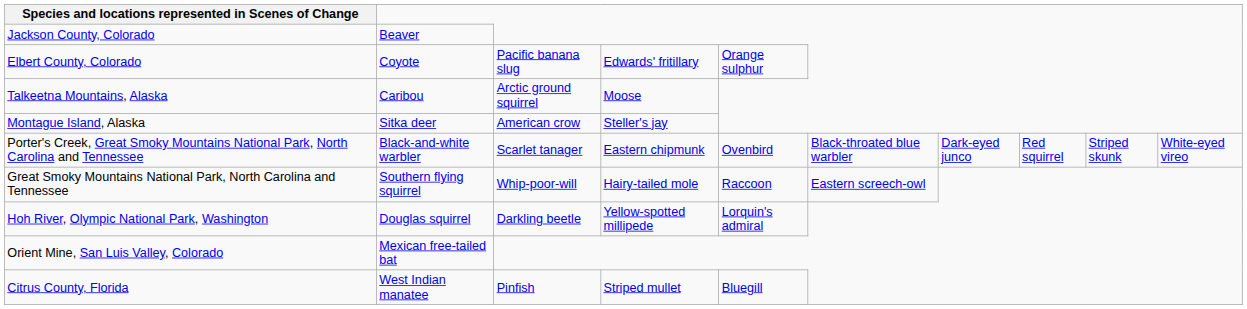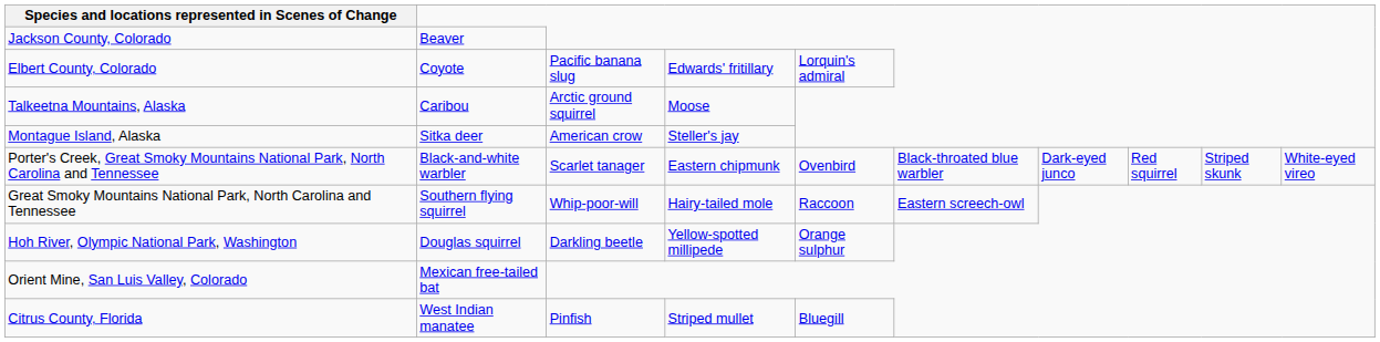 <table class="wikitable collapsible collapsed">
 <tr>
 <th>Species and locations represented in Scenes of Change</th>
 </tr>
 <tr>
 <td><a href='#'>Jackson County, Colorado</a></td>
 <td><a href='#'>Beaver</a></td>
 </tr>
 <tr>
 <td><a href='#'>Elbert County, Colorado</a></td>
 <td><a href='#'>Coyote</a></td>
 <td><a href='#'>Pacific banana slug</a></td>
 <td><a href='#'>Edwards' fritillary</a></td>
-<td><a href='#'>Orange sulphur</a></td>
+<td><a href='#'>Lorquin's admiral</a></td>
 </tr>
 <tr>
 <td><a href='#'>Talkeetna Mountains</a>, <a href='#'>Alaska</a></td>
 <td><a href='#'>Caribou</a></td>
 <td><a href='#'>Arctic ground squirrel</a></td>
 <td><a href='#'>Moose</a></td>
 </tr>
 <tr>
 <td><a href='#'>Montague Island</a>, Alaska</td>
 <td><a href='#'>Sitka deer</a></td>
 <td><a href='#'>American crow</a></td>
 <td><a href='#'>Steller's jay</a></td>
 </tr>
 <tr>
 <td>Porter's Creek, <a href='#'>Great Smoky Mountains National Park</a>, <a href='#'>North Carolina</a> and <a href='#'>Tennessee</a></td>
 <td><a href='#'>Black-and-white warbler</a></td>
 <td><a href='#'>Scarlet tanager</a></td>
 <td><a href='#'>Eastern chipmunk</a></td>
 <td><a href='#'>Ovenbird</a></td>
 <td><a href='#'>Black-throated blue warbler</a></td>
 <td><a href='#'>Dark-eyed junco</a></td>
 <td><a href='#'>Red squirrel</a></td>
 <td><a href='#'>Striped skunk</a></td>
 <td><a href='#'>White-eyed vireo</a></td>
 </tr>
 <tr>
 <td>Great Smoky Mountains National Park, North Carolina and Tennessee</td>
 <td><a href='#'>Southern flying squirrel</a></td>
 <td><a href='#'>Whip-poor-will</a></td>
 <td><a href='#'>Hairy-tailed mole</a></td>
 <td><a href='#'>Raccoon</a></td>
 <td><a href='#'>Eastern screech-owl</a></td>
 </tr>
 <tr>
 <td><a href='#'>Hoh River</a>, <a href='#'>Olympic National Park</a>, <a href='#'>Washington</a></td>
 <td><a href='#'>Douglas squirrel</a></td>
 <td><a href='#'>Darkling beetle</a></td>
 <td><a href='#'>Yellow-spotted millipede</a></td>
-<td><a href='#'>Lorquin's admiral</a></td>
+<td><a href='#'>Orange sulphur</a></td>
 </tr>
 <tr>
 <td>Orient Mine, <a href='#'>San Luis Valley</a>, <a href='#'>Colorado</a></td>
 <td><a href='#'>Mexican free-tailed bat</a></td>
 </tr>
 <tr>
 <td><a href='#'>Citrus County, Florida</a></td>
 <td><a href='#'>West Indian manatee</a></td>
 <td><a href='#'>Pinfish</a></td>
 <td><a href='#'>Striped mullet</a></td>
 <td><a href='#'>Bluegill</a></td>
 </tr>
 </table>
